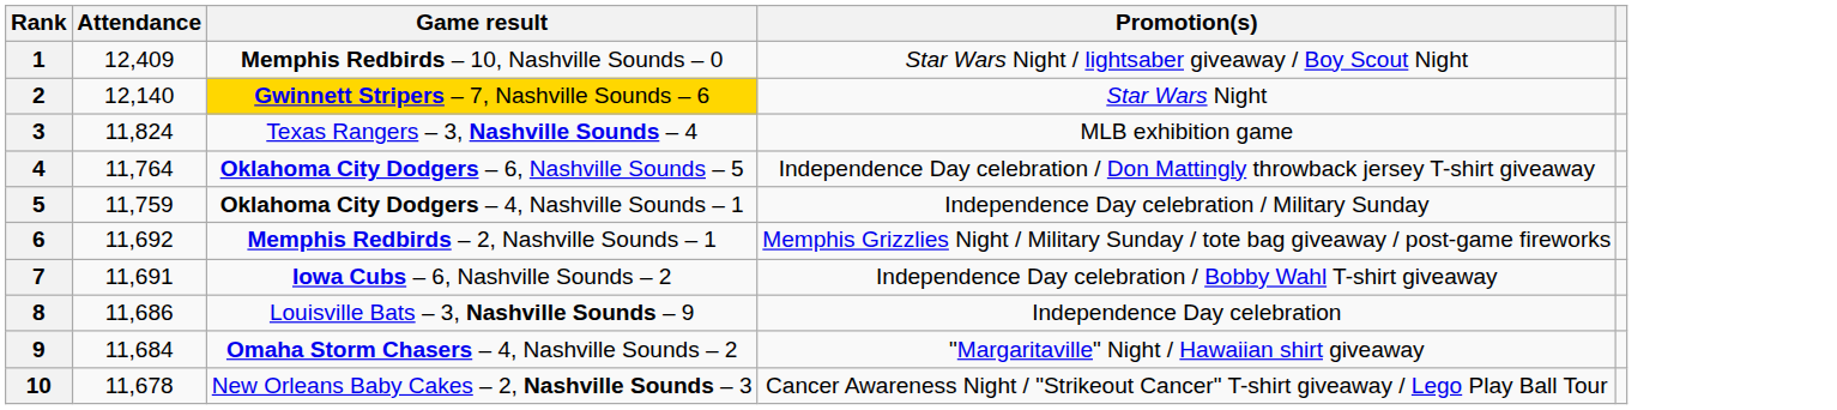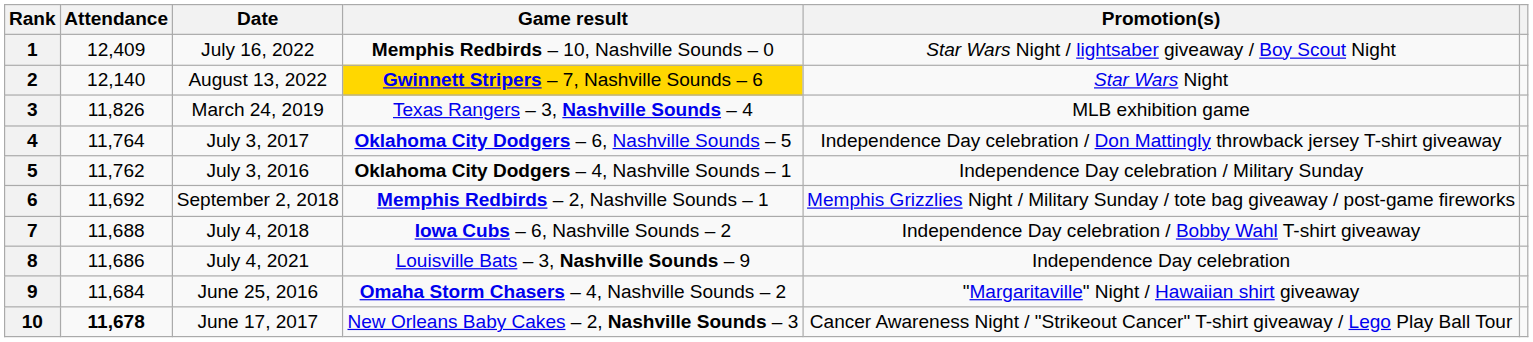 <table class="wikitable plainrowheaders" style="text-align:center">
 <tr>
 <th scope="col">Rank</th>
 <th scope="col">Attendance</th>
+<th scope="col">Date</th>
 <th scope="col">Game result</th>
 <th scope="col">Promotion(s)</th>
 <th scope="col"></th>
 </tr>
 <tr>
 <th scope="row" style="text-align:center">1</th>
 <td>12,409</td>
+<td>July 16, 2022</td>
 <td><strong>Memphis Redbirds</strong> – 10,  Nashville Sounds – 0</td>
 <td><em>Star Wars</em> Night / <a href='#'>lightsaber</a> giveaway / <a href='#'>Boy Scout</a> Night</td>
 <td></td>
 </tr>
 <tr>
 <th scope="row" style="text-align:center">2</th>
 <td>12,140</td>
+<td>August 13, 2022</td>
 <td style="background: gold;"><strong><a href='#'>Gwinnett Stripers</a></strong> – 7,  Nashville Sounds – 6 </td>
 <td><em><a href='#'>Star Wars</a></em> Night</td>
 <td></td>
 </tr>
 <tr>
 <th scope="row" style="text-align:center">3</th>
-<td>11,824</td>
+<td>11,826</td>
+<td>March 24, 2019</td>
 <td><a href='#'>Texas Rangers</a> – 3, <strong><a href='#'>Nashville Sounds</a></strong> – 4</td>
 <td>MLB exhibition game</td>
 <td></td>
 </tr>
 <tr>
 <th scope="row" style="text-align:center">4</th>
 <td>11,764</td>
+<td>July 3, 2017</td>
 <td><strong><a href='#'>Oklahoma City Dodgers</a></strong> – 6, <a href='#'>Nashville Sounds</a> – 5</td>
 <td>Independence Day celebration / <a href='#'>Don Mattingly</a> throwback jersey T-shirt giveaway</td>
 <td></td>
 </tr>
 <tr>
 <th scope="row" style="text-align:center">5</th>
-<td>11,759</td>
+<td>11,762</td>
+<td>July 3, 2016</td>
 <td><strong>Oklahoma City Dodgers</strong> – 4, Nashville Sounds – 1</td>
 <td>Independence Day celebration / Military Sunday</td>
 <td></td>
 </tr>
 <tr>
 <th scope="row" style="text-align:center">6</th>
 <td>11,692</td>
+<td>September 2, 2018</td>
 <td><strong><a href='#'>Memphis Redbirds</a></strong> – 2, Nashville Sounds – 1</td>
 <td><a href='#'>Memphis Grizzlies</a> Night / Military Sunday / tote bag giveaway / post-game fireworks</td>
 <td></td>
 </tr>
 <tr>
 <th scope="row" style="text-align:center">7</th>
-<td>11,691</td>
+<td>11,688</td>
+<td>July 4, 2018</td>
 <td><strong><a href='#'>Iowa Cubs</a></strong> – 6, Nashville Sounds – 2</td>
 <td>Independence Day celebration / <a href='#'>Bobby Wahl</a> T-shirt giveaway</td>
 <td></td>
 </tr>
 <tr>
 <th scope="row" style="text-align:center">8</th>
 <td>11,686</td>
+<td>July 4, 2021</td>
 <td><a href='#'>Louisville Bats</a> – 3, <strong>Nashville Sounds</strong> – 9</td>
 <td>Independence Day celebration</td>
 <td></td>
 </tr>
 <tr>
 <th scope="row" style="text-align:center">9</th>
 <td>11,684</td>
+<td>June 25, 2016</td>
 <td><strong><a href='#'>Omaha Storm Chasers</a></strong> – 4, Nashville Sounds – 2</td>
 <td>"<a href='#'>Margaritaville</a>" Night / <a href='#'>Hawaiian shirt</a> giveaway</td>
 <td></td>
 </tr>
 <tr>
 <th scope="row" style="text-align:center">10</th>
-<td>11,678</td>
+<td><strong>11,678</strong></td>
+<td>June 17, 2017</td>
 <td><a href='#'>New Orleans Baby Cakes</a> – 2, <strong>Nashville Sounds</strong> – 3</td>
 <td>Cancer Awareness Night / "Strikeout Cancer" T-shirt giveaway / <a href='#'>Lego</a> Play Ball Tour</td>
 <td></td>
 </tr>
 </table>
